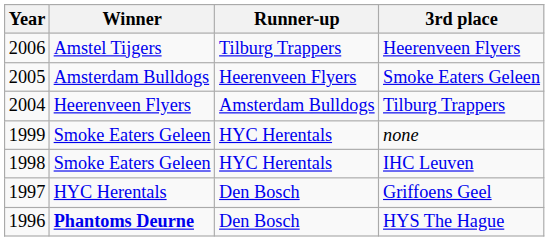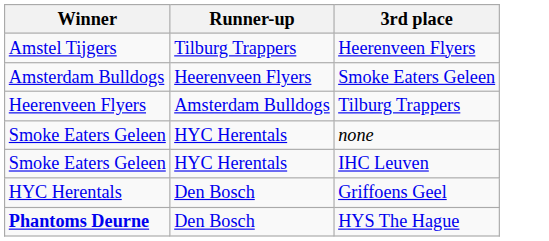 <table class="wikitable">
 <tr style="background:#efefef;">
-<th>Year</th>
 <th>Winner</th>
 <th>Runner-up</th>
 <th>3rd place</th>
 </tr>
 <tr>
-<td>2006</td>
 <td> <a href='#'>Amstel Tijgers</a></td>
 <td> <a href='#'>Tilburg Trappers</a></td>
 <td> <a href='#'>Heerenveen Flyers</a></td>
 </tr>
 <tr>
-<td>2005</td>
 <td> <a href='#'>Amsterdam Bulldogs</a></td>
 <td> <a href='#'>Heerenveen Flyers</a></td>
 <td> <a href='#'>Smoke Eaters Geleen</a></td>
 </tr>
 <tr>
-<td>2004</td>
 <td> <a href='#'>Heerenveen Flyers</a></td>
 <td> <a href='#'>Amsterdam Bulldogs</a></td>
 <td> <a href='#'>Tilburg Trappers</a></td>
 </tr>
 <tr>
-<td>1999</td>
 <td> <a href='#'>Smoke Eaters Geleen</a></td>
 <td> <a href='#'>HYC Herentals</a></td>
 <td><em>none</em></td>
 </tr>
 <tr>
-<td>1998</td>
 <td> <a href='#'>Smoke Eaters Geleen</a></td>
 <td> <a href='#'>HYC Herentals</a></td>
 <td> <a href='#'>IHC Leuven</a></td>
 </tr>
 <tr>
-<td>1997</td>
 <td> <a href='#'>HYC Herentals</a></td>
 <td> <a href='#'>Den Bosch</a></td>
 <td> <a href='#'>Griffoens Geel</a></td>
 </tr>
 <tr>
-<td>1996</td>
 <td><strong> <a href='#'>Phantoms Deurne</a></strong></td>
 <td> <a href='#'>Den Bosch</a></td>
 <td> <a href='#'>HYS The Hague</a></td>
 </tr>
 </table>
